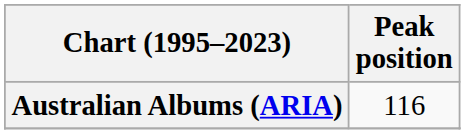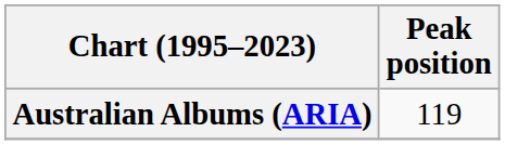 <table class="wikitable sortable plainrowheaders" style="text-align:center">
 <tr>
 <th scope="col">Chart (1995–2023)</th>
 <th scope="col">Peak<br>position</th>
 </tr>
 <tr>
 <th scope="row">Australian Albums (<a href='#'>ARIA</a>)</th>
-<td align="center">116</td>
+<td align="center">119</td>
 </tr>
 <tr>
 </tr>
 <tr>
 </tr>
 <tr>
 </tr>
 <tr>
 </tr>
 <tr>
 </tr>
 <tr>
 </tr>
 </table>
